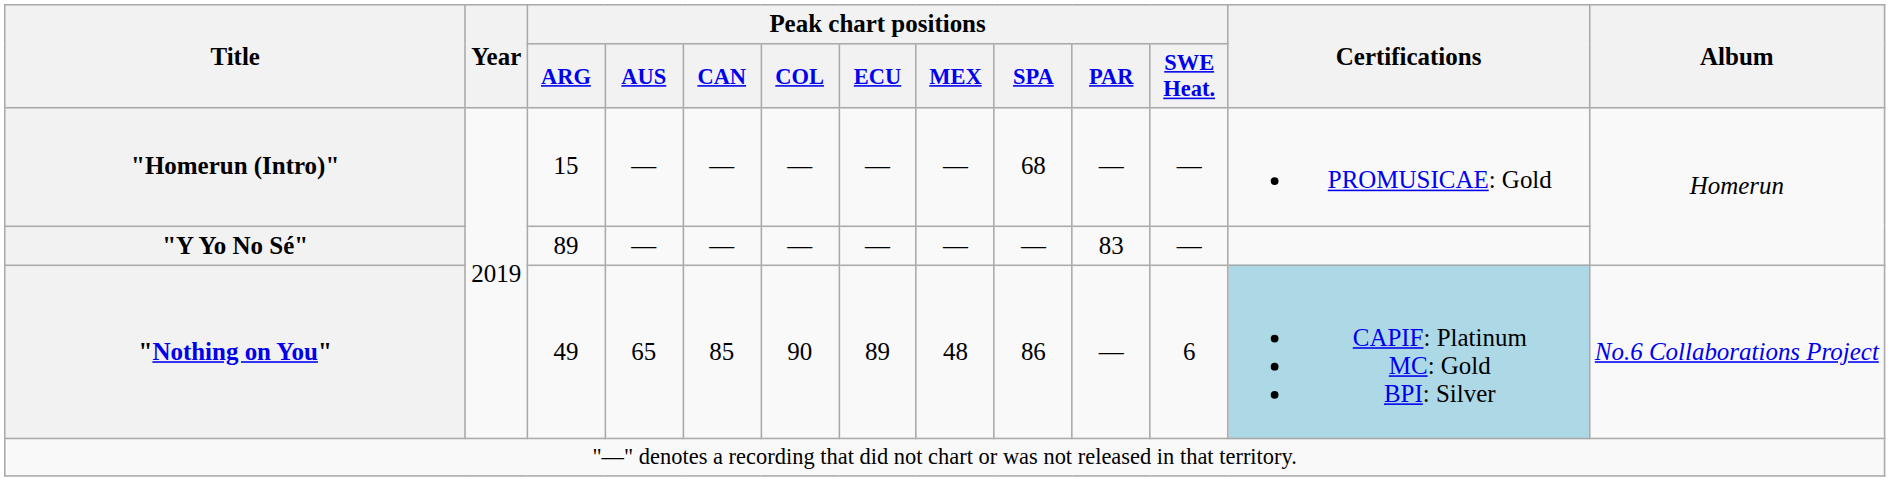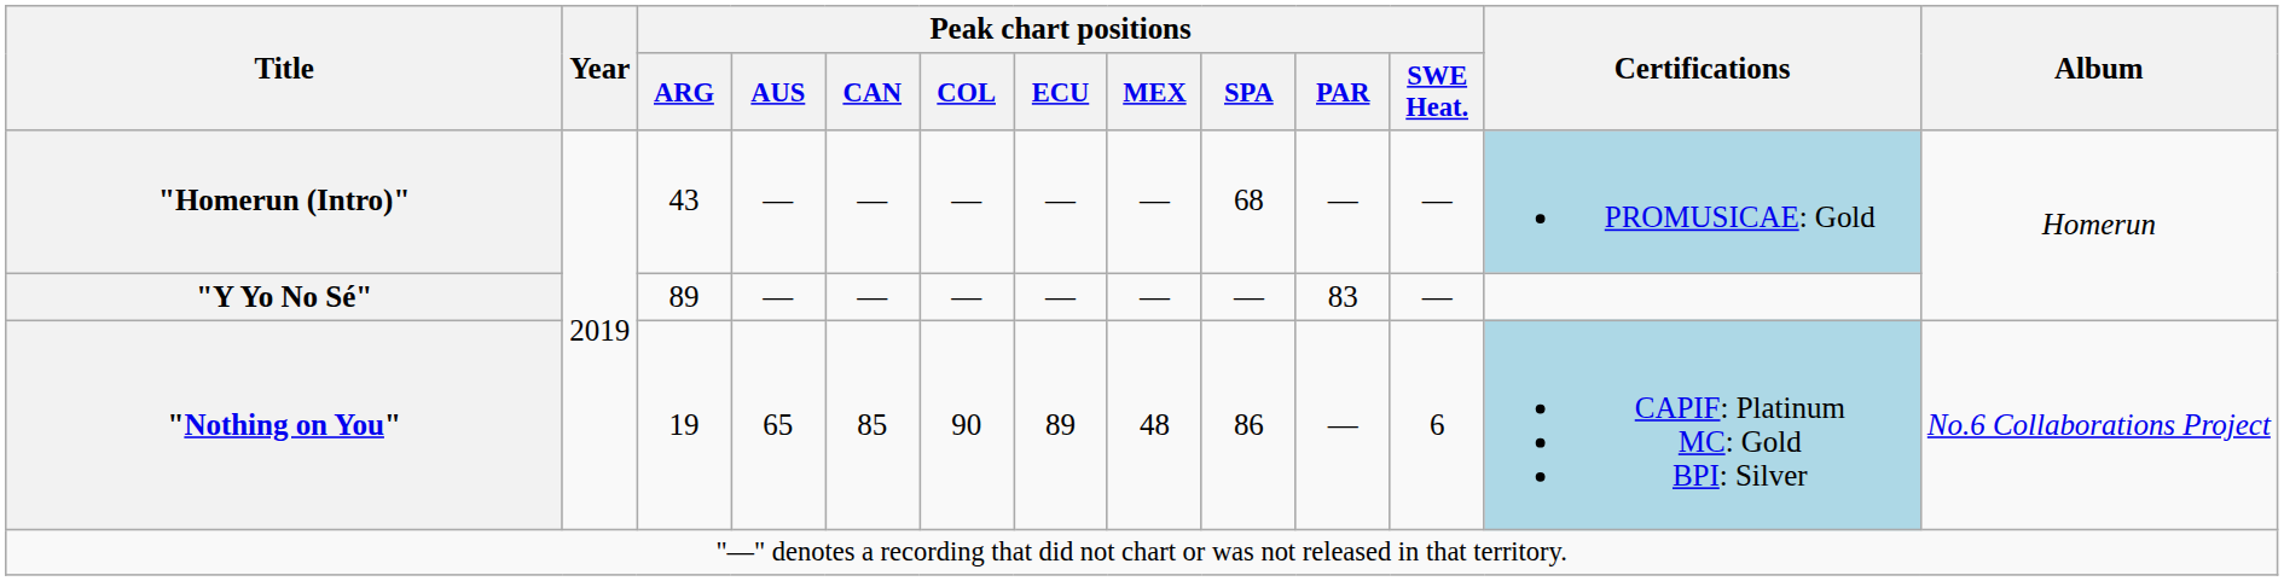 <table class="wikitable plainrowheaders" style="text-align:center;">
 <tr>
 <th scope="col" rowspan="2" style="width:18em;">Title</th>
 <th scope="col" rowspan="2">Year</th>
 <th scope="col" colspan="9">Peak chart positions</th>
 <th scope="col" rowspan="2" style="width:14em;">Certifications</th>
 <th scope="col" rowspan="2">Album</th>
 </tr>
 <tr>
 <th scope="col" style="width:3em;font-size:90%;"><a href='#'>ARG</a><br></th>
 <th scope="col" style="width:3em;font-size:90%;"><a href='#'>AUS</a><br></th>
 <th scope="col" style="width:3em;font-size:90%;"><a href='#'>CAN</a><br></th>
 <th scope="col" style="width:3em;font-size:90%;"><a href='#'>COL</a><br></th>
 <th scope="col" style="width:3em;font-size:90%;"><a href='#'>ECU</a><br></th>
 <th scope="col" style="width:3em;font-size:90%;"><a href='#'>MEX</a><br></th>
 <th scope="col" style="width:3em;font-size:90%;"><a href='#'>SPA</a><br></th>
 <th scope="col" style="width:3em;font-size:90%;"><a href='#'>PAR</a><br></th>
 <th scope="col" style="width:3em;font-size:90%;"><a href='#'>SWE<br>Heat.</a><br></th>
 </tr>
 <tr>
 <th scope="row">"Homerun (Intro)"</th>
 <td rowspan="3">2019</td>
-<td>15</td>
+<td>43</td>
 <td>—</td>
 <td>—</td>
 <td>—</td>
 <td>—</td>
 <td>—</td>
 <td>68</td>
 <td>—</td>
 <td>—</td>
-<td><br><ul><li><a href='#'>PROMUSICAE</a>: Gold</li></ul></td>
+<td style="background: lightblue;"><br><ul><li><a href='#'>PROMUSICAE</a>: Gold</li></ul></td>
 <td rowspan="2"><em>Homerun</em></td>
 </tr>
 <tr>
 <th scope="row">"Y Yo No Sé"</th>
 <td>89</td>
 <td>—</td>
 <td>—</td>
 <td>—</td>
 <td>—</td>
 <td>—</td>
 <td>—</td>
 <td>83</td>
 <td>—</td>
 <td></td>
 </tr>
 <tr>
 <th scope="row">"<a href='#'>Nothing on You</a>"<br></th>
-<td>49</td>
+<td>19</td>
 <td>65</td>
 <td>85</td>
 <td>90</td>
 <td>89</td>
 <td>48</td>
 <td>86</td>
 <td>—</td>
 <td>6</td>
 <td style="background: lightblue;"><br><ul><li><a href='#'>CAPIF</a>: Platinum</li><li><a href='#'>MC</a>: Gold</li><li><a href='#'>BPI</a>: Silver</li></ul></td>
 <td><em><a href='#'>No.6 Collaborations Project</a></em></td>
 </tr>
 <tr>
 <td colspan="15" style="font-size:90%">"—" denotes a recording that did not chart or was not released in that territory.</td>
 </tr>
 </table>
